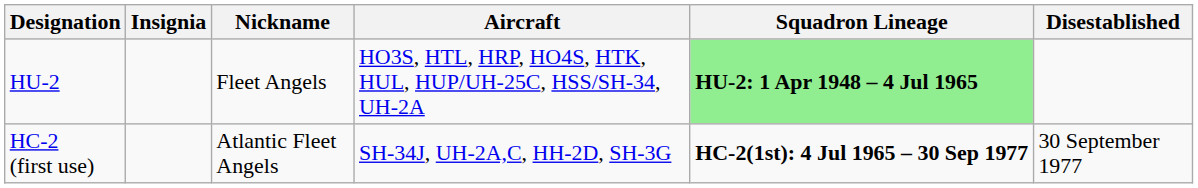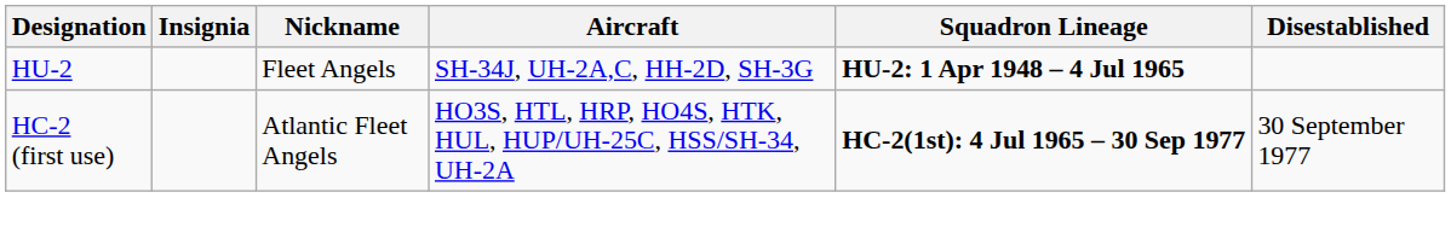 <table class="wikitable">
 <tr>
 <th>Designation</th>
 <th>Insignia</th>
 <th>Nickname</th>
 <th>Aircraft</th>
 <th>Squadron Lineage</th>
 <th>Disestablished</th>
 </tr>
 <tr>
 <td><a href='#'>HU-2</a></td>
 <td></td>
 <td>Fleet Angels</td>
-<td><a href='#'>HO3S</a>, <a href='#'>HTL</a>, <a href='#'>HRP</a>, <a href='#'>HO4S</a>, <a href='#'>HTK</a>, <a href='#'>HUL</a>, <a href='#'>HUP/UH-25C</a>, <a href='#'>HSS/SH-34</a>, <a href='#'>UH-2A</a></td>
-<td style="background: lightgreen; white-space: nowrap;"><strong>HU-2: 1 Apr 1948 – 4 Jul 1965</strong></td>
+<td><a href='#'>SH-34J</a>, <a href='#'>UH-2A,C</a>, <a href='#'>HH-2D</a>, <a href='#'>SH-3G</a></td>
+<td style="white-space: nowrap;"><strong>HU-2: 1 Apr 1948 – 4 Jul 1965</strong></td>
 </tr>
 <tr>
 <td><a href='#'>HC-2</a><br>(first use)</td>
 <td></td>
 <td>Atlantic Fleet Angels</td>
-<td><a href='#'>SH-34J</a>, <a href='#'>UH-2A,C</a>, <a href='#'>HH-2D</a>, <a href='#'>SH-3G</a></td>
+<td><a href='#'>HO3S</a>, <a href='#'>HTL</a>, <a href='#'>HRP</a>, <a href='#'>HO4S</a>, <a href='#'>HTK</a>, <a href='#'>HUL</a>, <a href='#'>HUP/UH-25C</a>, <a href='#'>HSS/SH-34</a>, <a href='#'>UH-2A</a></td>
 <td style="white-space: nowrap;"><strong>HC-2(1st): 4 Jul 1965 – 30 Sep 1977</strong></td>
 <td>30 September 1977</td>
 </tr>
 </table>
